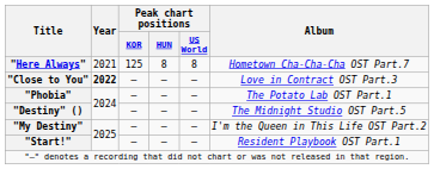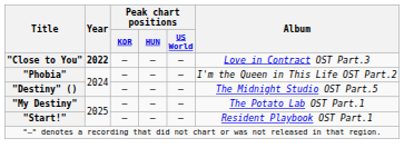 <table class="wikitable plainrowheaders" style="text-align:center">
 <tr>
 <th scope="col" rowspan="2">Title</th>
 <th scope="col" rowspan="2">Year</th>
 <th scope="col" colspan="3">Peak chart positions</th>
 <th scope="col" rowspan="2">Album</th>
 </tr>
 <tr>
 <th scope="col" style="font-size:90%; width:3em"><a href='#'>KOR</a><br></th>
 <th scope="col" style="font-size:90%; width:3em"><a href='#'>HUN</a><br></th>
 <th scope="col" style="font-size:90%; width:3em"><a href='#'>US<br>World</a><br></th>
-</tr>
-<tr>
-<th scope="row">"<a href='#'>Here Always</a>"</th>
-<td>2021</td>
-<td>125</td>
-<td>8</td>
-<td>8</td>
-<td><em><a href='#'>Hometown Cha-Cha-Cha</a> OST Part.7</em></td>
 </tr>
 <tr>
 <th scope="row">"Close to You"</th>
 <td><strong>2022</strong></td>
 <td>—</td>
 <td>—</td>
 <td>—</td>
 <td><em><a href='#'>Love in Contract</a> OST Part.3</em></td>
 </tr>
 <tr>
 <th scope="row">"Phobia"</th>
 <td rowspan="2">2024</td>
 <td>—</td>
 <td>—</td>
 <td>—</td>
-<td><em><a href='#'>The Potato Lab</a> OST Part.1</em></td>
+<td><em>I'm the Queen in This Life OST Part.2</em></td>
 </tr>
 <tr>
 <th scope="row">"Destiny" ()</th>
 <td>—</td>
 <td>—</td>
 <td>—</td>
 <td><em><a href='#'>The Midnight Studio</a> OST Part.5</em></td>
 </tr>
 <tr>
 <th scope="row">"My Destiny"</th>
 <td rowspan="2">2025</td>
 <td>—</td>
 <td>—</td>
 <td>—</td>
-<td><em>I'm the Queen in This Life OST Part.2</em></td>
+<td><em><a href='#'>The Potato Lab</a> OST Part.1</em></td>
 </tr>
 <tr>
 <th scope="row">"Start!"<br></th>
 <td>—</td>
 <td>—</td>
 <td>—</td>
 <td><em><a href='#'>Resident Playbook</a> OST Part.1</em></td>
 </tr>
 <tr>
 <td colspan="6" style="font-size:85%">"—" denotes a recording that did not chart or was not released in that region.</td>
 </tr>
 </table>
